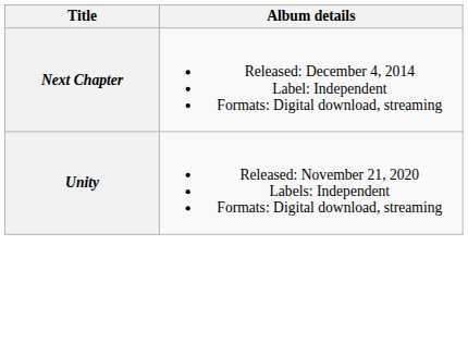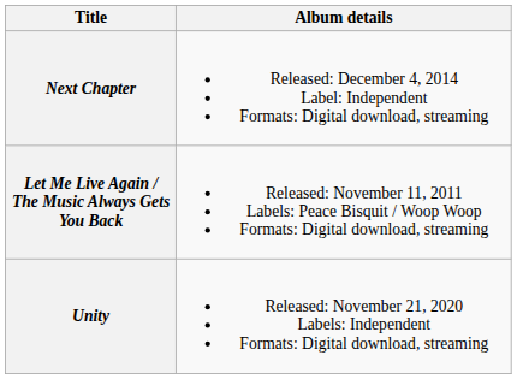 <table class="wikitable plainrowheaders" style="text-align:center;">
 <tr>
 <th scope="col" style="width:10em;">Title</th>
 <th scope="col" style="width:20em;">Album details</th>
 </tr>
 <tr>
 <th scope="row"><em>Next Chapter</em></th>
 <td><br><ul><li>Released: December 4, 2014</li><li>Label: Independent</li><li>Formats: Digital download, streaming</li></ul></td>
 </tr>
 <tr>
+<th scope="row"><em>Let Me Live Again / The Music Always Gets You Back</em></th>
+<td><br><ul><li>Released: November 11, 2011</li><li>Labels: Peace Bisquit / Woop Woop</li><li>Formats: Digital download, streaming</li></ul></td>
+</tr>
+<tr>
 <th scope="row"><em>Unity</em></th>
 <td><br><ul><li>Released: November 21, 2020</li><li>Labels: Independent</li><li>Formats: Digital download, streaming</li></ul></td>
 </tr>
 </table>
